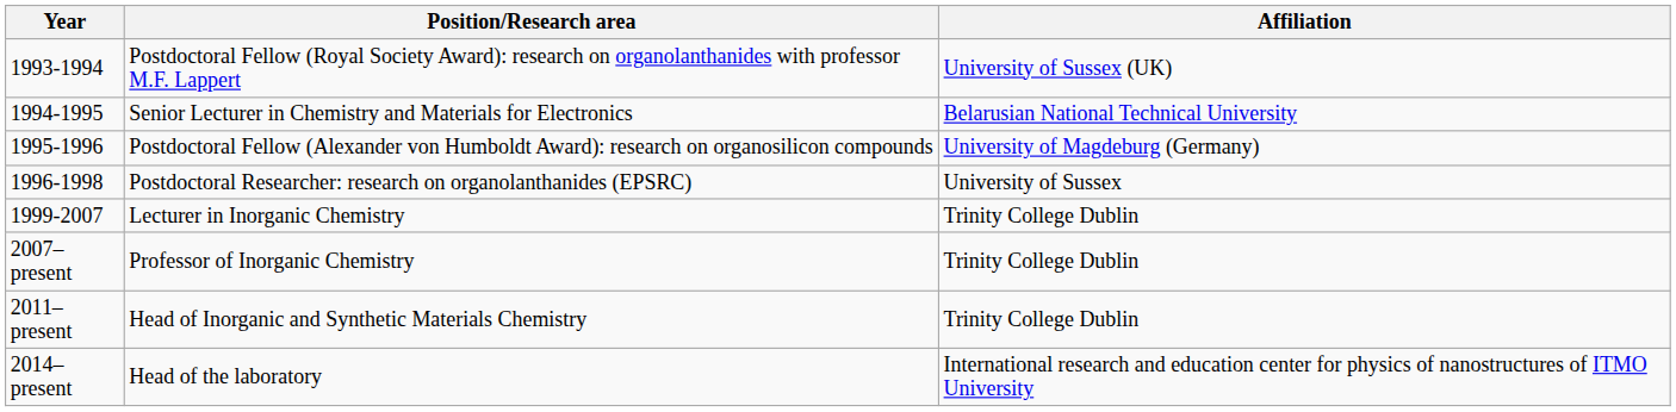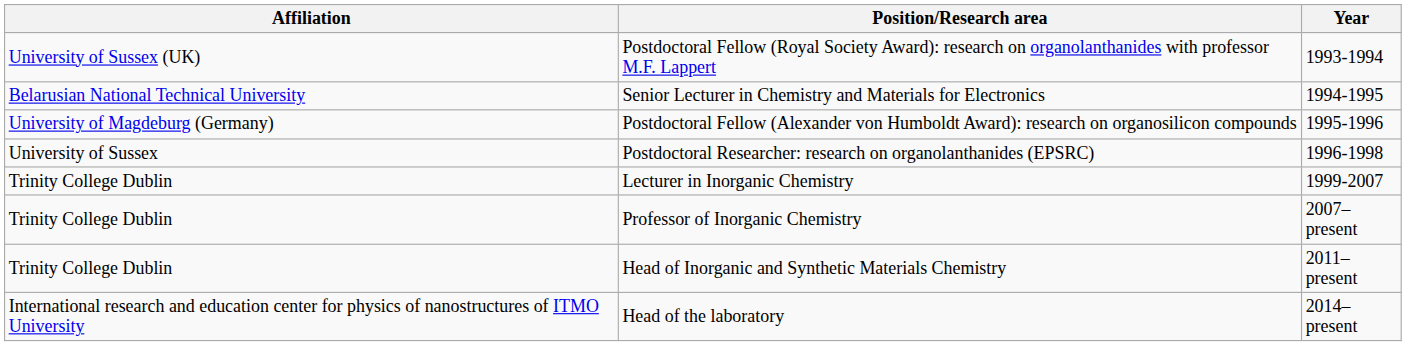 <table class="wikitable sortable">
 <tr>
+<th>Affiliation</th>
+<th>Position/Research area</th>
 <th>Year</th>
-<th>Position/Research area</th>
-<th>Affiliation</th>
 </tr>
 <tr>
+<td><a href='#'>University of Sussex</a> (UK)</td>
+<td>Postdoctoral Fellow (Royal Society Award): research on <a href='#'>organolanthanides</a> with professor <a href='#'>M.F. Lappert</a></td>
 <td>1993-1994</td>
-<td>Postdoctoral Fellow (Royal Society Award): research on <a href='#'>organolanthanides</a> with professor <a href='#'>M.F. Lappert</a></td>
-<td><a href='#'>University of Sussex</a> (UK)</td>
 </tr>
 <tr>
+<td><a href='#'>Belarusian National Technical University</a></td>
+<td>Senior Lecturer in Chemistry and Materials for Electronics</td>
 <td>1994-1995</td>
-<td>Senior Lecturer in Chemistry and Materials for Electronics</td>
-<td><a href='#'>Belarusian National Technical University</a></td>
 </tr>
 <tr>
+<td><a href='#'>University of Magdeburg</a> (Germany)</td>
+<td>Postdoctoral Fellow (Alexander von Humboldt Award): research on organosilicon compounds</td>
 <td>1995-1996</td>
-<td>Postdoctoral Fellow (Alexander von Humboldt Award): research on organosilicon compounds</td>
-<td><a href='#'>University of Magdeburg</a> (Germany)</td>
 </tr>
 <tr>
+<td>University of Sussex</td>
+<td>Postdoctoral Researcher: research on organolanthanides (EPSRC)</td>
 <td>1996-1998</td>
-<td>Postdoctoral Researcher: research on organolanthanides (EPSRC)</td>
-<td>University of Sussex</td>
 </tr>
 <tr>
+<td>Trinity College Dublin</td>
+<td>Lecturer in Inorganic Chemistry</td>
 <td>1999-2007</td>
-<td>Lecturer in Inorganic Chemistry</td>
-<td>Trinity College Dublin</td>
 </tr>
 <tr>
+<td>Trinity College Dublin</td>
+<td>Professor of Inorganic Chemistry</td>
 <td>2007–present</td>
-<td>Professor of Inorganic Chemistry</td>
-<td>Trinity College Dublin</td>
 </tr>
 <tr>
+<td>Trinity College Dublin</td>
+<td>Head of Inorganic and Synthetic Materials Chemistry</td>
 <td>2011–present</td>
-<td>Head of Inorganic and Synthetic Materials Chemistry</td>
-<td>Trinity College Dublin</td>
 </tr>
 <tr>
+<td>International research and education center for physics of nanostructures of <a href='#'>ITMO University</a></td>
+<td>Head of the laboratory</td>
 <td>2014–present</td>
-<td>Head of the laboratory</td>
-<td>International research and education center for physics of nanostructures of <a href='#'>ITMO University</a></td>
 </tr>
 </table>
